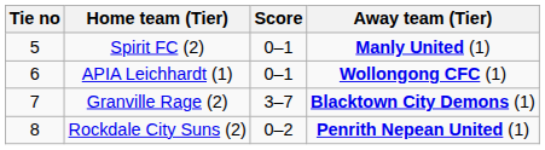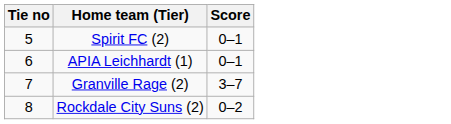 <table class="wikitable" style="text-align:center">
 <tr>
 <th>Tie no</th>
 <th>Home team (Tier)</th>
 <th>Score</th>
-<th>Away team (Tier)</th>
 </tr>
 <tr>
 <td>5</td>
 <td><a href='#'>Spirit FC</a> (2)</td>
 <td>0–1</td>
-<td><strong><a href='#'>Manly United</a></strong> (1)</td>
 </tr>
 <tr>
 <td>6</td>
 <td><a href='#'>APIA Leichhardt</a> (1)</td>
 <td>0–1</td>
-<td><strong><a href='#'>Wollongong CFC</a></strong> (1)</td>
 </tr>
 <tr>
 <td>7</td>
 <td><a href='#'>Granville Rage</a> (2)</td>
 <td>3–7</td>
-<td><strong><a href='#'>Blacktown City Demons</a></strong> (1)</td>
 </tr>
 <tr>
 <td>8</td>
 <td><a href='#'>Rockdale City Suns</a> (2)</td>
 <td>0–2</td>
-<td><strong><a href='#'>Penrith Nepean United</a></strong> (1)</td>
 </tr>
 </table>
